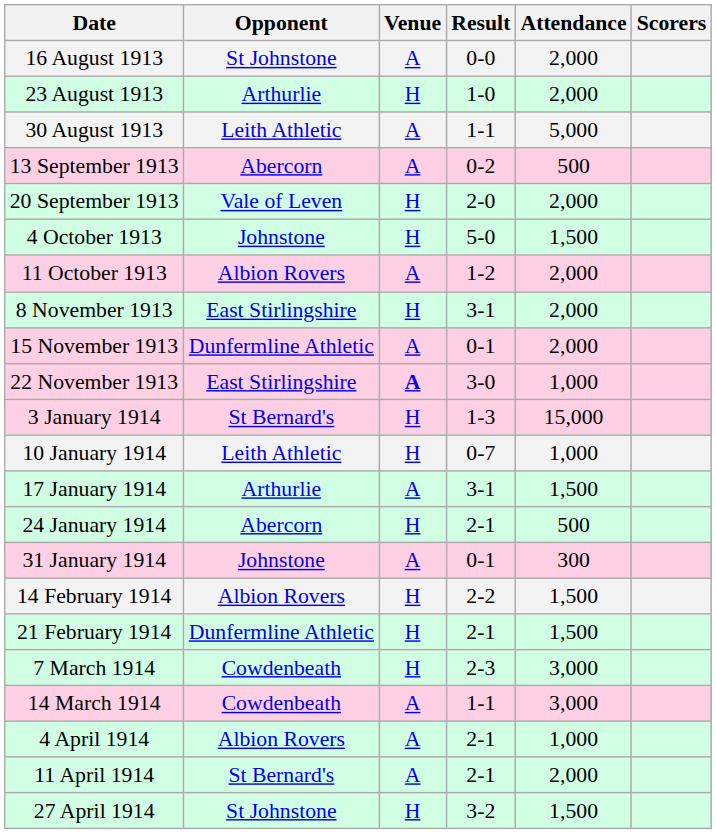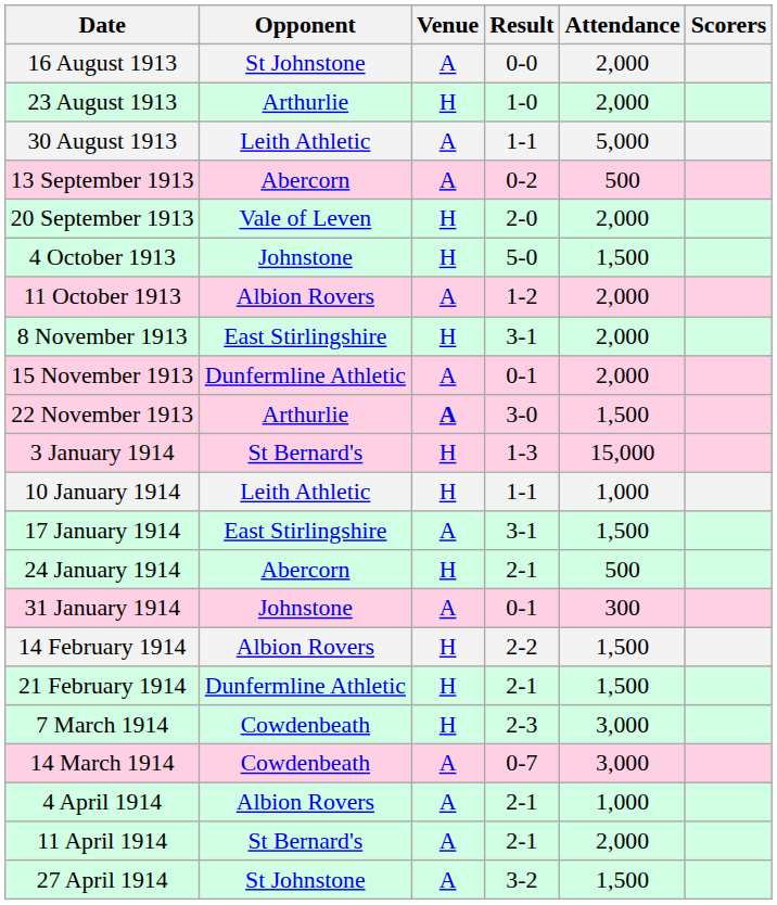 <table class="wikitable sortable" style="font-size:95%; text-align:center">
 <tr>
 <th>Date</th>
 <th>Opponent</th>
 <th>Venue</th>
 <th>Result</th>
 <th>Attendance</th>
 <th>Scorers</th>
 </tr>
 <tr bgcolor = "#f3f3f3">
 <td>16 August 1913</td>
 <td><a href='#'>St Johnstone</a></td>
 <td><a href='#'>A</a></td>
 <td>0-0</td>
 <td>2,000</td>
 <td></td>
 </tr>
 <tr bgcolor = "#d0ffe3">
 <td>23 August 1913</td>
 <td><a href='#'>Arthurlie</a></td>
 <td><a href='#'>H</a></td>
 <td>1-0</td>
 <td>2,000</td>
 <td></td>
 </tr>
 <tr bgcolor = "#f3f3f3">
 <td>30 August 1913</td>
 <td><a href='#'>Leith Athletic</a></td>
 <td><a href='#'>A</a></td>
 <td>1-1</td>
 <td>5,000</td>
 <td></td>
 </tr>
 <tr bgcolor = "#ffd0e3">
 <td>13 September 1913</td>
 <td><a href='#'>Abercorn</a></td>
 <td><a href='#'>A</a></td>
 <td>0-2</td>
 <td>500</td>
 <td></td>
 </tr>
 <tr bgcolor = "#d0ffe3">
 <td>20 September 1913</td>
 <td><a href='#'>Vale of Leven</a></td>
 <td><a href='#'>H</a></td>
 <td>2-0</td>
 <td>2,000</td>
 <td></td>
 </tr>
 <tr bgcolor = "#d0ffe3">
 <td>4 October 1913</td>
 <td><a href='#'>Johnstone</a></td>
 <td><a href='#'>H</a></td>
 <td>5-0</td>
 <td>1,500</td>
 <td></td>
 </tr>
 <tr bgcolor = "#ffd0e3">
 <td>11 October 1913</td>
 <td><a href='#'>Albion Rovers</a></td>
 <td><a href='#'>A</a></td>
 <td>1-2</td>
 <td>2,000</td>
 <td></td>
 </tr>
 <tr bgcolor = "#d0ffe3">
 <td>8 November 1913</td>
 <td><a href='#'>East Stirlingshire</a></td>
 <td><a href='#'>H</a></td>
 <td>3-1</td>
 <td>2,000</td>
 <td></td>
 </tr>
 <tr bgcolor = "#ffd0e3">
 <td>15 November 1913</td>
 <td><a href='#'>Dunfermline Athletic</a></td>
 <td><a href='#'>A</a></td>
 <td>0-1</td>
 <td>2,000</td>
 <td></td>
 </tr>
 <tr bgcolor = "#ffd0e3">
 <td>22 November 1913</td>
-<td><a href='#'>East Stirlingshire</a></td>
+<td><a href='#'>Arthurlie</a></td>
 <td><strong><a href='#'>A</a></strong></td>
 <td>3-0</td>
-<td>1,000</td>
+<td>1,500</td>
 <td></td>
 </tr>
 <tr bgcolor = "#ffd0e3">
 <td>3 January 1914</td>
 <td><a href='#'>St Bernard's</a></td>
 <td><a href='#'>H</a></td>
 <td>1-3</td>
 <td>15,000</td>
 <td></td>
 </tr>
 <tr bgcolor = "#f3f3f3">
 <td>10 January 1914</td>
 <td><a href='#'>Leith Athletic</a></td>
 <td><a href='#'>H</a></td>
-<td>0-7</td>
+<td>1-1</td>
 <td>1,000</td>
 <td></td>
 </tr>
 <tr bgcolor = "#d0ffe3">
 <td>17 January 1914</td>
-<td><a href='#'>Arthurlie</a></td>
+<td><a href='#'>East Stirlingshire</a></td>
 <td><a href='#'>A</a></td>
 <td>3-1</td>
 <td>1,500</td>
 <td></td>
 </tr>
 <tr bgcolor = "#d0ffe3">
 <td>24 January 1914</td>
 <td><a href='#'>Abercorn</a></td>
 <td><a href='#'>H</a></td>
 <td>2-1</td>
 <td>500</td>
 <td></td>
 </tr>
 <tr bgcolor = "#ffd0e3">
 <td>31 January 1914</td>
 <td><a href='#'>Johnstone</a></td>
 <td><a href='#'>A</a></td>
 <td>0-1</td>
 <td>300</td>
 <td></td>
 </tr>
 <tr bgcolor = "#f3f3f3">
 <td>14 February 1914</td>
 <td><a href='#'>Albion Rovers</a></td>
 <td><a href='#'>H</a></td>
 <td>2-2</td>
 <td>1,500</td>
 <td></td>
 </tr>
 <tr bgcolor = "#d0ffe3">
 <td>21 February 1914</td>
 <td><a href='#'>Dunfermline Athletic</a></td>
 <td><a href='#'>H</a></td>
 <td>2-1</td>
 <td>1,500</td>
 <td></td>
 </tr>
 <tr bgcolor = "#d0ffe3">
 <td>7 March 1914</td>
 <td><a href='#'>Cowdenbeath</a></td>
 <td><a href='#'>H</a></td>
 <td>2-3</td>
 <td>3,000</td>
 <td></td>
 </tr>
 <tr bgcolor = "#ffd0e3">
 <td>14 March 1914</td>
 <td><a href='#'>Cowdenbeath</a></td>
 <td><a href='#'>A</a></td>
-<td>1-1</td>
+<td>0-7</td>
 <td>3,000</td>
 <td></td>
 </tr>
 <tr bgcolor = "#d0ffe3">
 <td>4 April 1914</td>
 <td><a href='#'>Albion Rovers</a></td>
 <td><a href='#'>A</a></td>
 <td>2-1</td>
 <td>1,000</td>
 <td></td>
 </tr>
 <tr bgcolor = "#d0ffe3">
 <td>11 April 1914</td>
 <td><a href='#'>St Bernard's</a></td>
 <td><a href='#'>A</a></td>
 <td>2-1</td>
 <td>2,000</td>
 <td></td>
 </tr>
 <tr bgcolor = "#d0ffe3">
 <td>27 April 1914</td>
 <td><a href='#'>St Johnstone</a></td>
-<td><a href='#'>H</a></td>
+<td><a href='#'>A</a></td>
 <td>3-2</td>
 <td>1,500</td>
 <td></td>
 </tr>
 </table>
